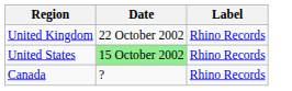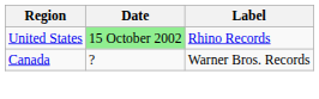 <table class="wikitable">
 <tr>
 <th>Region</th>
 <th>Date</th>
 <th>Label</th>
-</tr>
-<tr>
-<td><a href='#'>United Kingdom</a></td>
-<td>22 October 2002</td>
-<td><a href='#'>Rhino Records</a></td>
 </tr>
 <tr>
 <td><a href='#'>United States</a></td>
 <td style="background: lightgreen;">15 October 2002</td>
 <td><a href='#'>Rhino Records</a></td>
 </tr>
 <tr>
 <td><a href='#'>Canada</a></td>
 <td>?</td>
-<td><a href='#'>Rhino Records</a></td>
+<td>Warner Bros. Records</td>
 </tr>
 </table>
